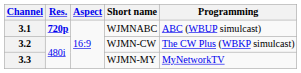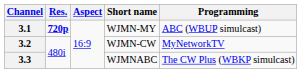 <table class="wikitable">
 <tr>
 <th scope = "col"><a href='#'>Channel</a></th>
 <th scope = "col"><a href='#'>Res.</a></th>
 <th scope = "col"><a href='#'>Aspect</a></th>
 <th scope = "col">Short name</th>
 <th scope = "col">Programming</th>
 </tr>
 <tr>
 <th scope = "row">3.1</th>
 <td><strong><a href='#'>720p</a></strong></td>
 <td rowspan=3><a href='#'>16:9</a></td>
-<td>WJMNABC</td>
+<td>WJMN-MY</td>
 <td><a href='#'>ABC</a> (<a href='#'>WBUP</a> simulcast)</td>
 </tr>
 <tr>
 <th scope = "row">3.2</th>
 <td rowspan=2><a href='#'>480i</a></td>
 <td>WJMN-CW</td>
-<td><a href='#'>The CW Plus</a> (<a href='#'>WBKP</a> simulcast)</td>
+<td><a href='#'>MyNetworkTV</a></td>
 </tr>
 <tr>
 <th scope = "row">3.3</th>
-<td>WJMN-MY</td>
-<td><a href='#'>MyNetworkTV</a></td>
+<td>WJMNABC</td>
+<td><a href='#'>The CW Plus</a> (<a href='#'>WBKP</a> simulcast)</td>
 </tr>
 </table>
